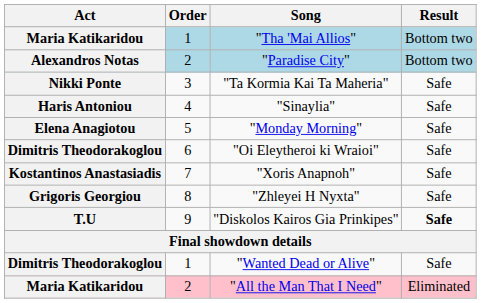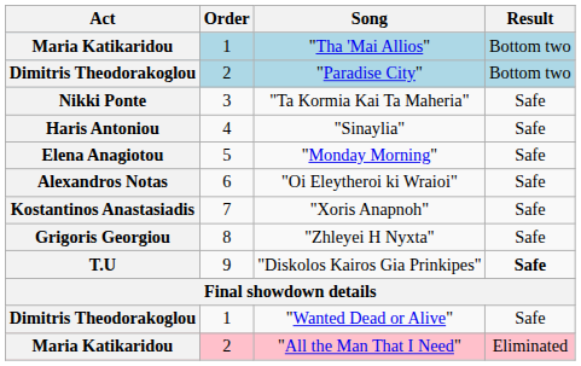 <table class="wikitable plainrowheaders" style="text-align:center;">
 <tr>
 <th scope="col">Act</th>
 <th scope="col">Order</th>
 <th scope="col">Song</th>
 <th scope="col">Result</th>
 </tr>
 <tr style="background:lightblue;">
 <th scope="row">Maria Katikaridou</th>
 <td>1</td>
 <td>"<a href='#'>Tha 'Mai Allios</a>"</td>
 <td>Bottom two</td>
 </tr>
 <tr style="background:lightblue;">
-<th scope="row">Alexandros Notas</th>
+<th scope="row">Dimitris Theodorakoglou</th>
 <td>2</td>
 <td>"<a href='#'>Paradise City</a>"</td>
 <td>Bottom two</td>
 </tr>
 <tr>
 <th scope="row">Nikki Ponte</th>
 <td>3</td>
 <td>"Ta Kormia Kai Ta Maheria"</td>
 <td>Safe</td>
 </tr>
 <tr>
 <th scope="row">Haris Antoniou</th>
 <td>4</td>
 <td>"Sinaylia"</td>
 <td>Safe</td>
 </tr>
 <tr>
 <th scope="row">Elena Anagiotou</th>
 <td>5</td>
 <td>"<a href='#'>Monday Morning</a>"</td>
 <td>Safe</td>
 </tr>
 <tr>
-<th scope="row">Dimitris Theodorakoglou</th>
+<th scope="row">Alexandros Notas</th>
 <td>6</td>
 <td>"Oi Eleytheroi ki Wraioi"</td>
 <td>Safe</td>
 </tr>
 <tr>
 <th scope="row">Kostantinos Anastasiadis</th>
 <td>7</td>
 <td>"Xoris Anapnoh"</td>
 <td>Safe</td>
 </tr>
 <tr>
 <th scope="row">Grigoris Georgiou</th>
 <td>8</td>
 <td>"Zhleyei H Nyxta"</td>
 <td>Safe</td>
 </tr>
 <tr>
 <th scope="row">T.U</th>
 <td>9</td>
 <td>"Diskolos Kairos Gia Prinkipes"</td>
 <td><strong>Safe</strong></td>
 </tr>
 <tr>
 <th scope="col" colspan="6">Final showdown details</th>
 </tr>
 <tr>
 <th scope="row">Dimitris Theodorakoglou</th>
 <td>1</td>
 <td>"<a href='#'>Wanted Dead or Alive</a>"</td>
 <td>Safe</td>
 </tr>
 <tr style="background:pink;">
 <th scope="row">Maria Katikaridou</th>
 <td>2</td>
 <td>"<a href='#'>All the Man That I Need</a>"</td>
 <td>Eliminated</td>
 </tr>
 </table>
